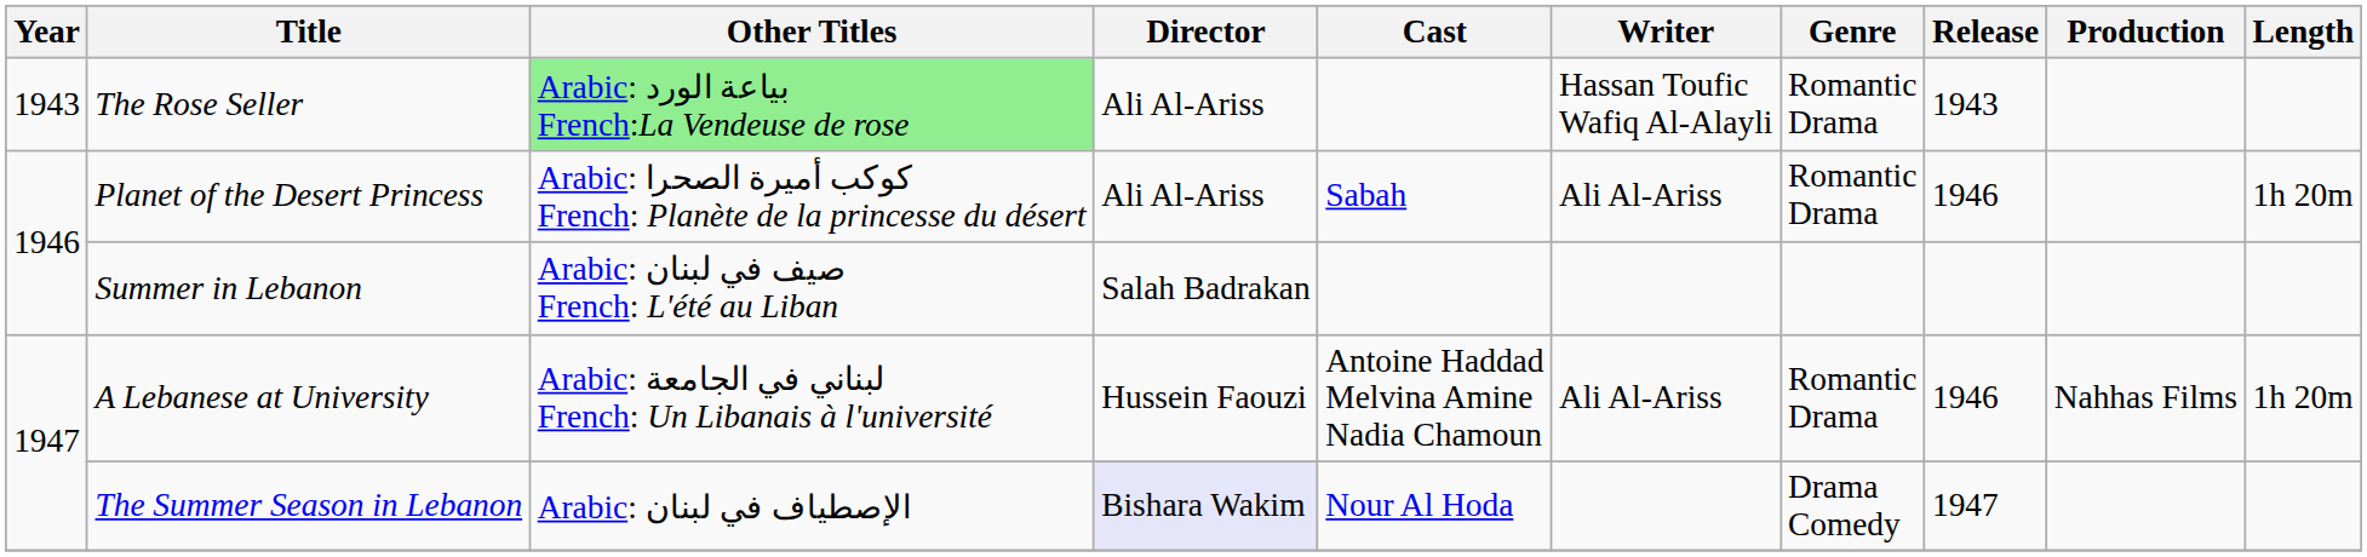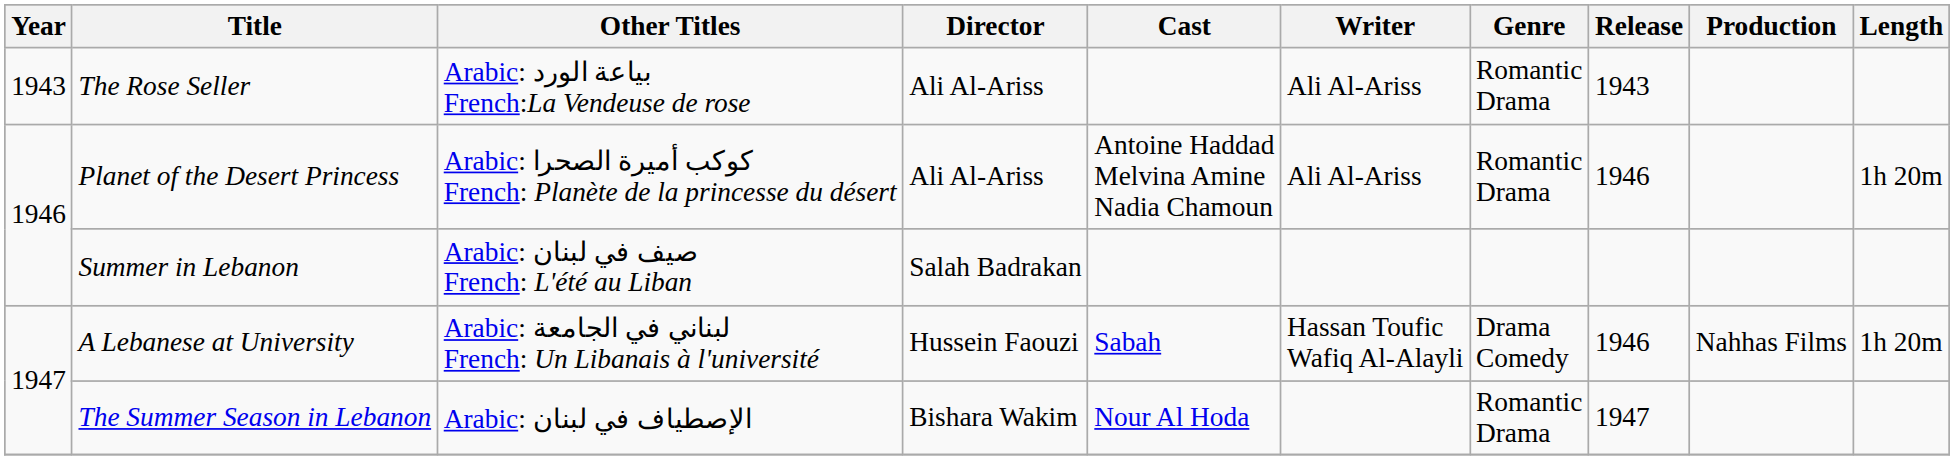 <table class="wikitable">
 <tr>
 <th>Year</th>
 <th>Title</th>
 <th>Other Titles</th>
 <th>Director</th>
 <th>Cast</th>
 <th>Writer</th>
 <th>Genre</th>
 <th>Release</th>
 <th>Production</th>
 <th>Length</th>
 </tr>
 <tr>
 <td>1943</td>
 <td><em>The Rose Seller</em></td>
-<td style="background: lightgreen;"><a href='#'>Arabic</a>: بياعة الورد<br><a href='#'>French</a>:<em>La Vendeuse de rose</em></td>
+<td><a href='#'>Arabic</a>: بياعة الورد<br><a href='#'>French</a>:<em>La Vendeuse de rose</em></td>
 <td>Ali Al-Ariss</td>
 <td></td>
-<td>Hassan Toufic <br> Wafiq Al-Alayli</td>
+<td>Ali Al-Ariss</td>
 <td>Romantic<br>Drama</td>
 <td>1943</td>
 <td></td>
 <td></td>
 </tr>
 <tr>
 <td rowspan=2>1946</td>
 <td><em>Planet of the Desert Princess</em></td>
 <td><a href='#'>Arabic</a>: كوكب أميرة الصحرا <br><a href='#'>French</a>: <em>Planète de la princesse du désert</em></td>
 <td>Ali Al-Ariss</td>
-<td><a href='#'>Sabah</a></td>
+<td>Antoine Haddad<br>Melvina Amine<br>Nadia Chamoun</td>
 <td>Ali Al-Ariss</td>
 <td>Romantic<br>Drama</td>
 <td>1946</td>
 <td></td>
 <td>1h 20m</td>
 </tr>
 <tr>
 <td><em>Summer in Lebanon</em></td>
 <td><a href='#'>Arabic</a>: صيف في لبنان<br><a href='#'>French</a>: <em>L'été au Liban</em></td>
 <td>Salah Badrakan</td>
 <td></td>
 <td></td>
 <td></td>
 <td></td>
 <td></td>
 <td></td>
 </tr>
 <tr>
 <td rowspan=2>1947</td>
 <td><em>A Lebanese at University</em></td>
 <td><a href='#'>Arabic</a>: لبناني في الجامعة <br><a href='#'>French</a>: <em>Un Libanais à l'université</em></td>
 <td>Hussein Faouzi</td>
-<td>Antoine Haddad<br>Melvina Amine<br>Nadia Chamoun</td>
-<td>Ali Al-Ariss</td>
-<td>Romantic<br>Drama</td>
+<td><a href='#'>Sabah</a></td>
+<td>Hassan Toufic <br> Wafiq Al-Alayli</td>
+<td>Drama<br>Comedy</td>
 <td>1946</td>
 <td>Nahhas Films</td>
 <td>1h 20m</td>
 </tr>
 <tr>
 <td><em><a href='#'>The Summer Season in Lebanon</a></em></td>
 <td><a href='#'>Arabic</a>: الإصطياف في لبنان</td>
-<td style="background: lavender;">Bishara Wakim</td>
+<td>Bishara Wakim</td>
 <td><a href='#'>Nour Al Hoda</a></td>
 <td></td>
-<td>Drama<br>Comedy</td>
+<td>Romantic<br>Drama</td>
 <td>1947</td>
 <td></td>
 <td></td>
 </tr>
 <tr>
 </tr>
 </table>
